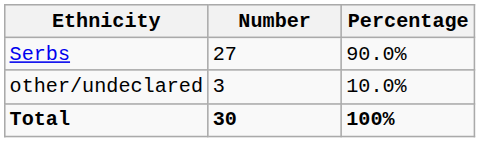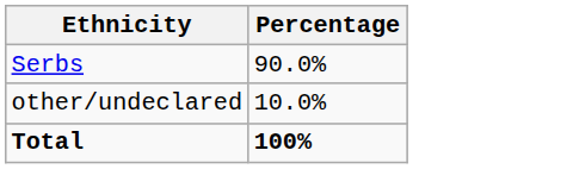 <table class="wikitable">
 <tr>
 <th width="100px">Ethnicity</th>
-<th width="80px">Number</th>
 <th width="80px">Percentage</th>
 </tr>
 <tr>
 <td><a href='#'>Serbs</a></td>
-<td>27</td>
 <td>90.0%</td>
 </tr>
 <tr>
 <td>other/undeclared</td>
-<td>3</td>
 <td>10.0%</td>
 </tr>
 <tr>
 <td><strong>Total</strong></td>
-<td><strong>30</strong></td>
 <td><strong>100%</strong></td>
 </tr>
 </table>
